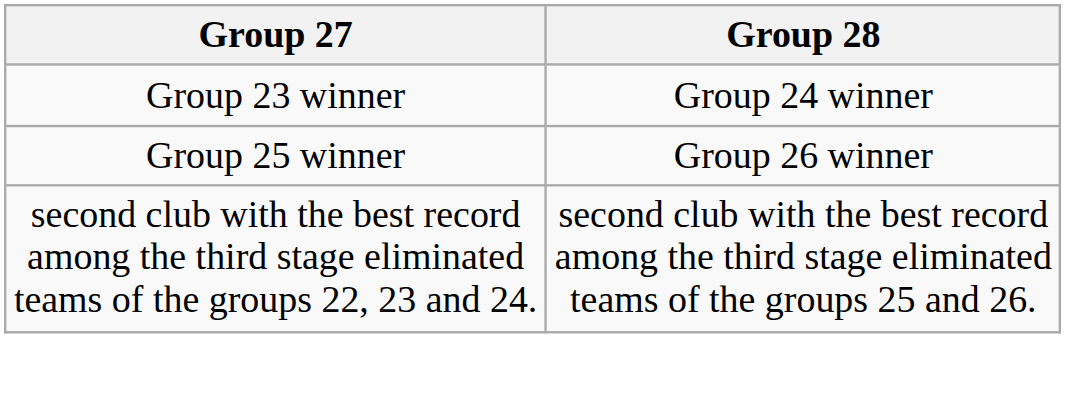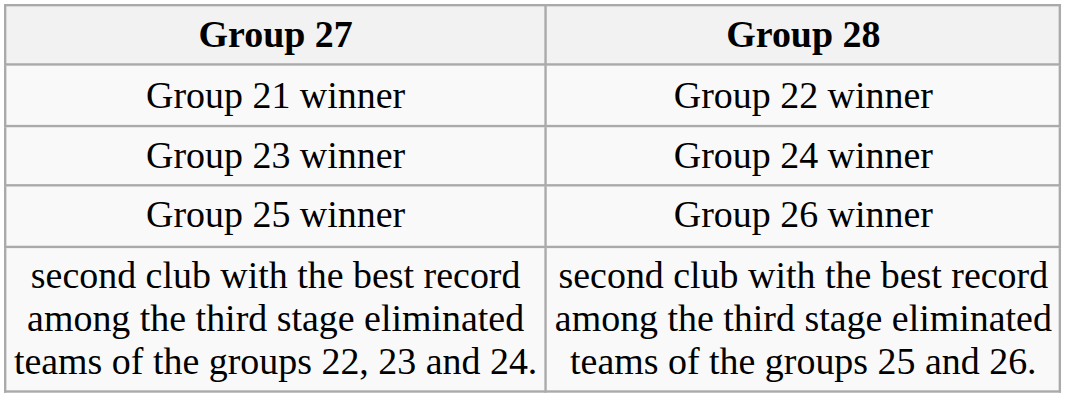 <table class="wikitable" style="text-align:center">
 <tr>
 <th>Group 27</th>
 <th>Group 28</th>
+</tr>
+<tr>
+<td>Group 21 winner</td>
+<td>Group 22 winner</td>
 </tr>
 <tr>
 <td>Group 23 winner</td>
 <td>Group 24 winner</td>
 </tr>
 <tr>
 <td>Group 25 winner</td>
 <td>Group 26 winner</td>
 </tr>
 <tr>
 <td>second club with the best record<br> among the third stage eliminated<br> teams of the groups 22, 23 and 24.</td>
 <td>second club with the best record<br> among the third stage eliminated<br> teams of the groups 25 and 26.</td>
 </tr>
 </table>
